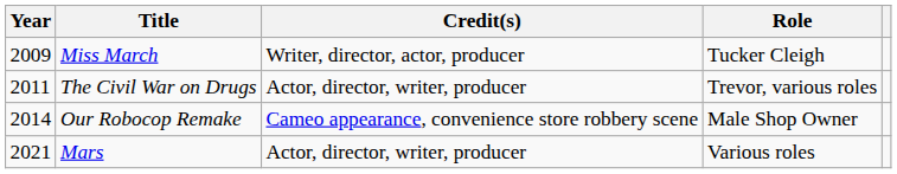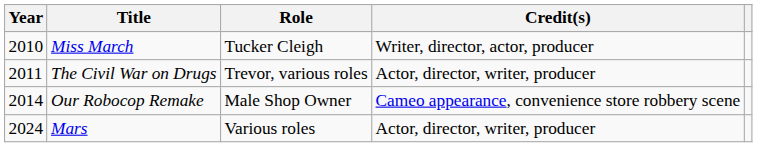 <table class=wikitable>
 <tr>
 <th>Year</th>
 <th>Title</th>
+<th>Role</th>
 <th>Credit(s)</th>
-<th>Role</th>
 <th></th>
 </tr>
 <tr>
-<td>2009</td>
+<td>2010</td>
 <td><em><a href='#'>Miss March</a></em></td>
+<td>Tucker Cleigh</td>
 <td>Writer, director, actor, producer</td>
-<td>Tucker Cleigh</td>
 <td></td>
 </tr>
 <tr>
 <td>2011</td>
 <td><em>The Civil War on Drugs</em></td>
+<td>Trevor, various roles</td>
 <td>Actor, director, writer, producer</td>
-<td>Trevor, various roles</td>
 <td></td>
 </tr>
 <tr>
 <td>2014</td>
 <td><em>Our Robocop Remake</em></td>
+<td>Male Shop Owner</td>
 <td><a href='#'>Cameo appearance</a>, convenience store robbery scene</td>
-<td>Male Shop Owner</td>
 <td></td>
 </tr>
 <tr>
-<td>2021</td>
+<td>2024</td>
 <td><em><a href='#'>Mars</a></em></td>
+<td>Various roles</td>
 <td>Actor, director, writer, producer</td>
-<td>Various roles</td>
 <td></td>
 </tr>
 </table>
